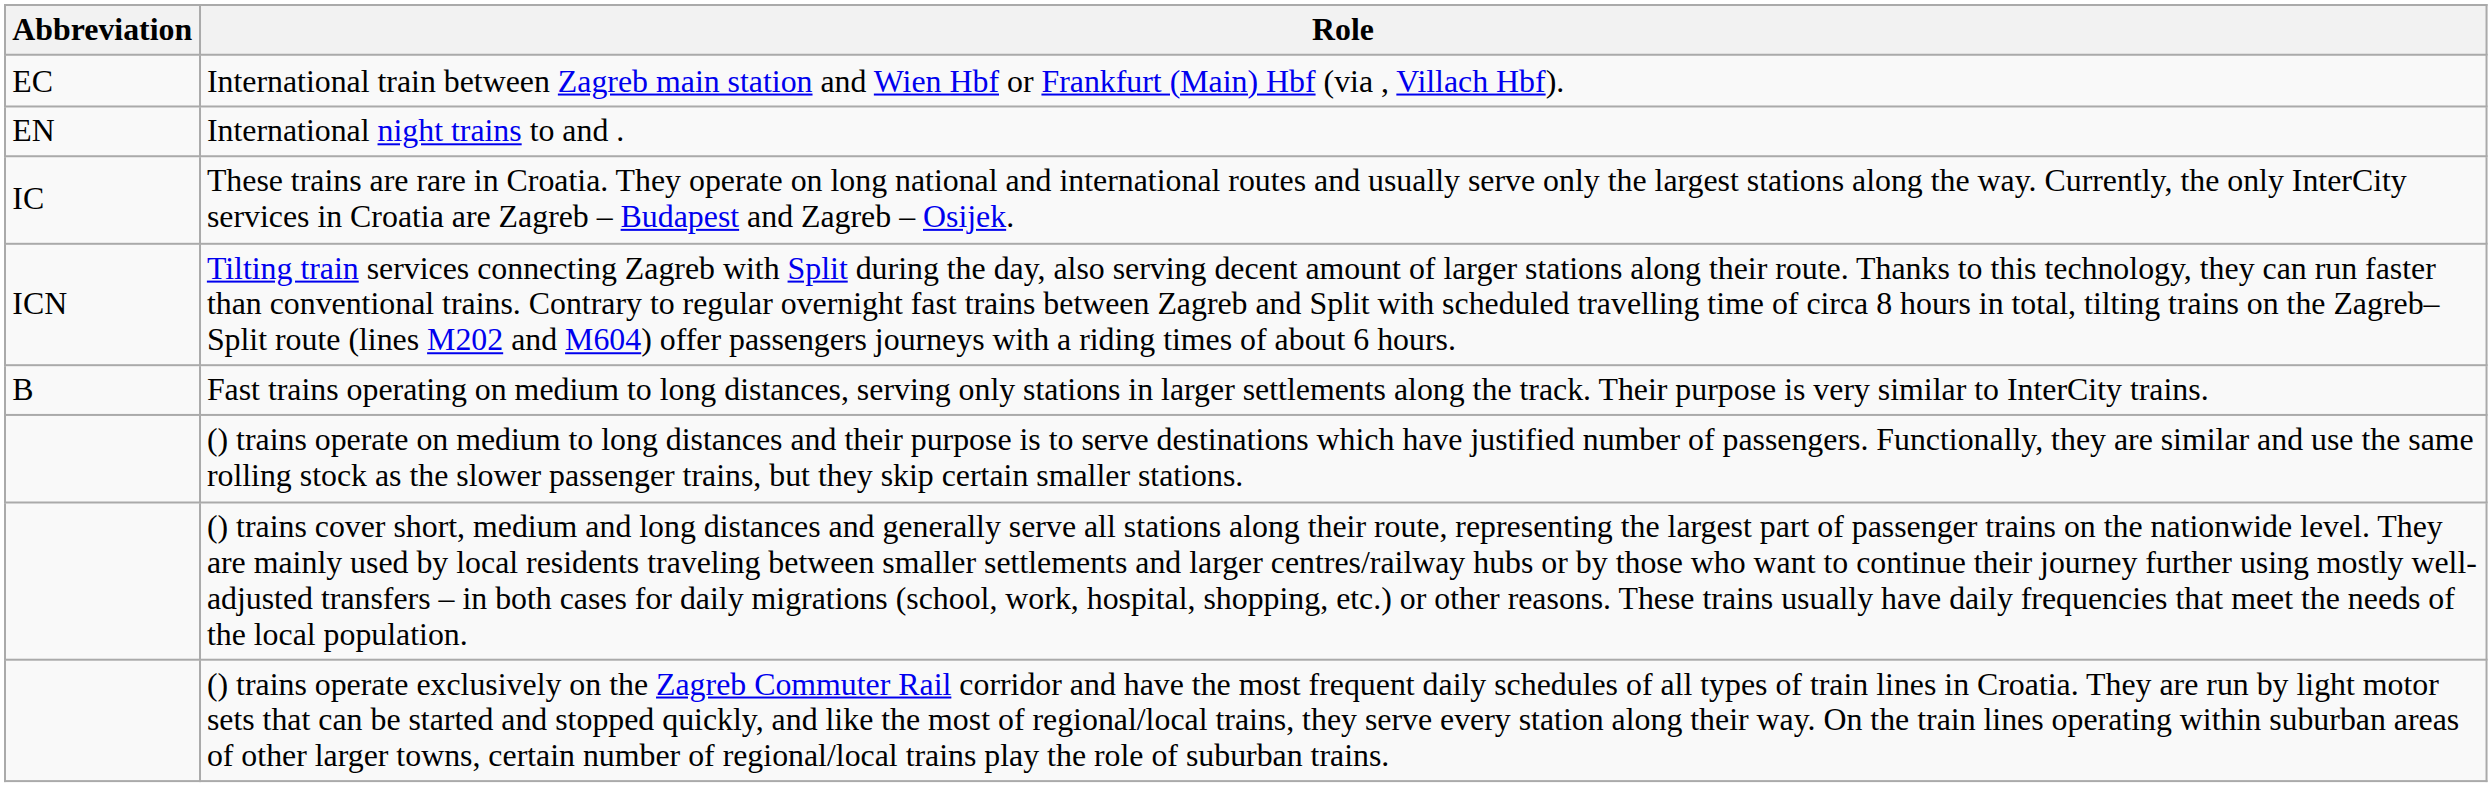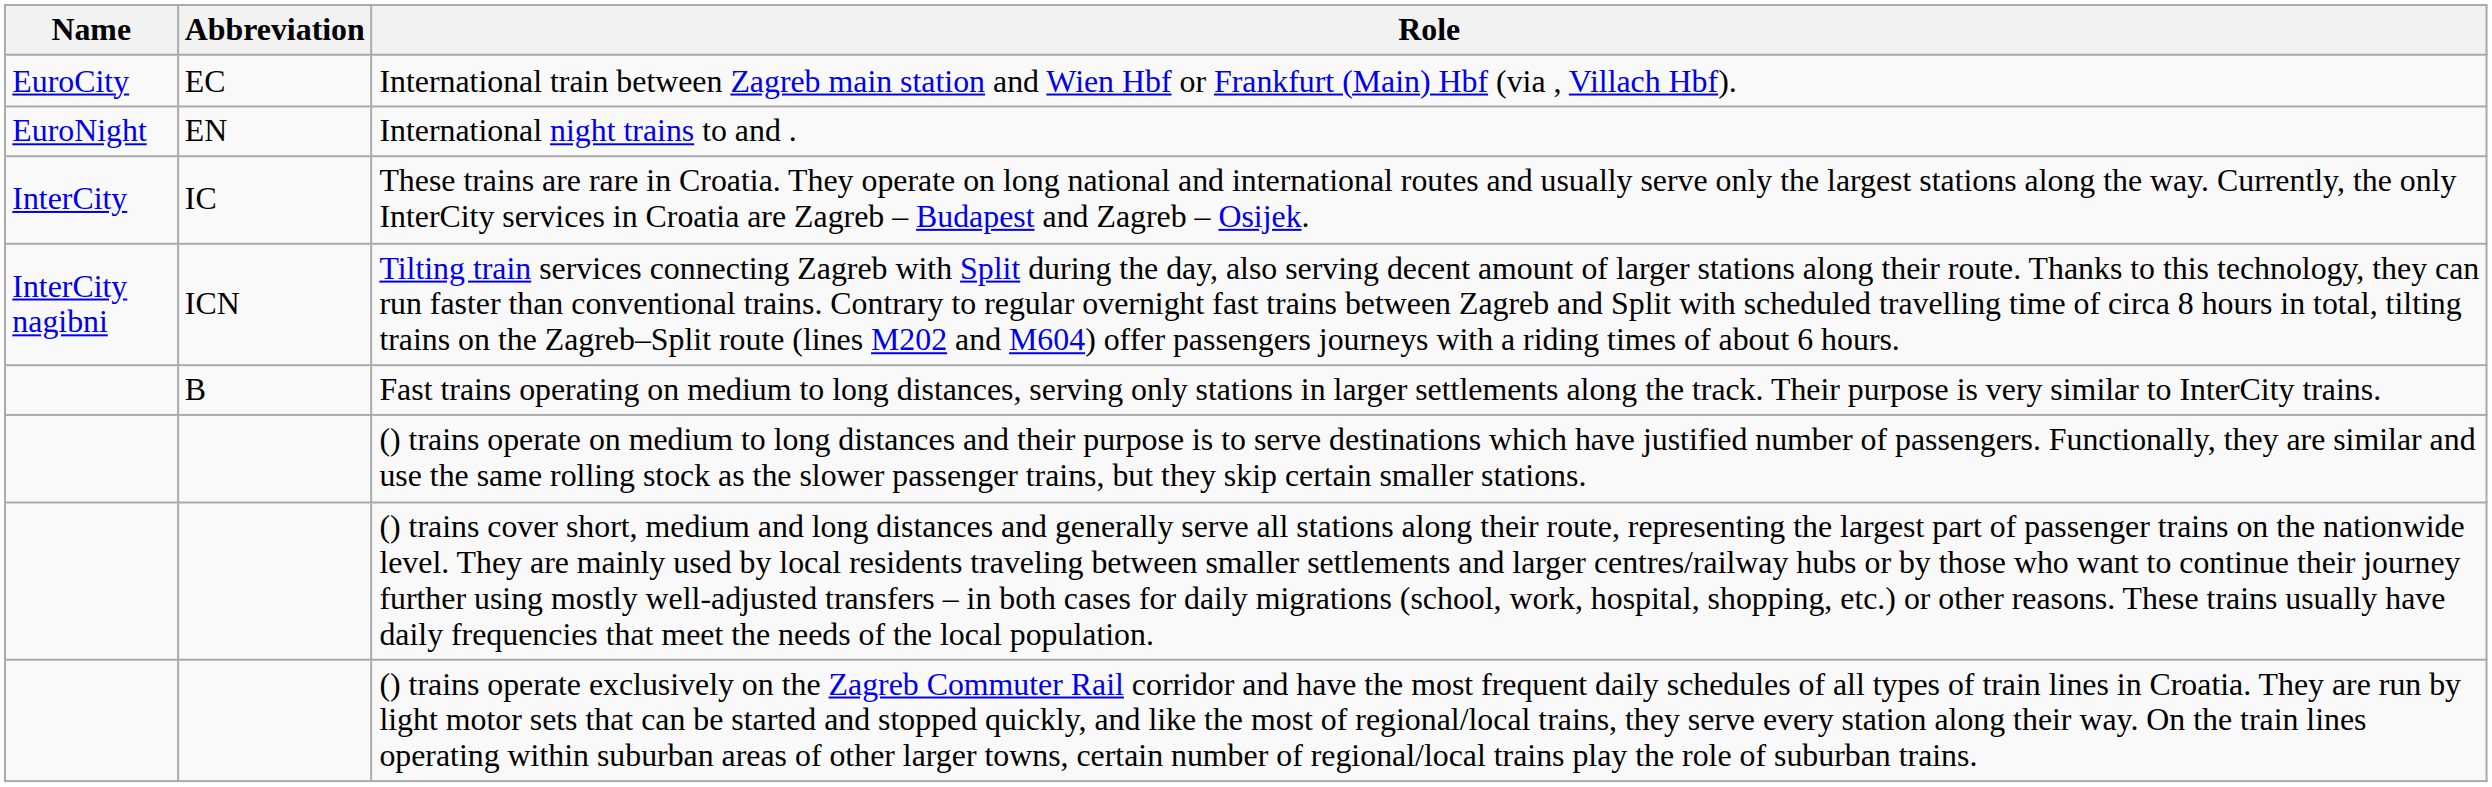 <table class="wikitable">
 <tr>
+<th>Name</th>
 <th>Abbreviation</th>
 <th>Role</th>
 </tr>
 <tr>
+<td><a href='#'>EuroCity</a></td>
 <td>EC</td>
 <td>International train between <a href='#'>Zagreb main station</a> and <a href='#'>Wien Hbf</a> or <a href='#'>Frankfurt (Main) Hbf</a> (via , <a href='#'>Villach Hbf</a>).</td>
 </tr>
 <tr>
+<td><a href='#'>EuroNight</a></td>
 <td>EN</td>
 <td>International <a href='#'>night trains</a> to  and .</td>
 </tr>
 <tr>
+<td><a href='#'>InterCity</a></td>
 <td>IC</td>
 <td>These trains are rare in Croatia. They operate on long national and international routes and usually serve only the largest stations along the way. Currently, the only InterCity services in Croatia are Zagreb – <a href='#'>Budapest</a> and Zagreb – <a href='#'>Osijek</a>.</td>
 </tr>
 <tr>
+<td><a href='#'>InterCity nagibni</a></td>
 <td>ICN</td>
 <td><a href='#'>Tilting train</a> services connecting Zagreb with <a href='#'>Split</a> during the day, also serving decent amount of larger stations along their route. Thanks to this technology, they can run faster than conventional trains. Contrary to regular overnight fast trains between Zagreb and Split with scheduled travelling time of circa 8 hours in total, tilting trains on the Zagreb–Split route (lines <a href='#'>M202</a> and <a href='#'>M604</a>) offer passengers journeys with a riding times of about 6 hours.</td>
 </tr>
 <tr>
+<td></td>
 <td>B</td>
 <td>Fast trains operating on medium to long distances, serving only stations in larger settlements along the track. Their purpose is very similar to InterCity trains.</td>
 </tr>
 <tr>
 <td></td>
+<td></td>
 <td> () trains operate on medium to long distances and their purpose is to serve destinations which have justified number of passengers. Functionally, they are similar and use the same rolling stock as the slower passenger trains, but they skip certain smaller stations.</td>
 </tr>
 <tr>
+<td></td>
 <td></td>
 <td> () trains cover short, medium and long distances and generally serve all stations along their route, representing the largest part of passenger trains on the nationwide level. They are mainly used by local residents traveling between smaller settlements and larger centres/railway hubs or by those who want to continue their journey further using mostly well-adjusted transfers – in both cases for daily migrations (school, work, hospital, shopping, etc.) or other reasons. These trains usually have daily frequencies that meet the needs of the local population.</td>
 </tr>
 <tr>
 <td></td>
+<td></td>
 <td> () trains operate exclusively on the <a href='#'>Zagreb Commuter Rail</a> corridor and have the most frequent daily schedules of all types of train lines in Croatia. They are run by light motor sets that can be started and stopped quickly, and like the most of regional/local trains, they serve every station along their way. On the train lines operating within suburban areas of other larger towns, certain number of regional/local trains play the role of suburban trains.</td>
 </tr>
 </table>
